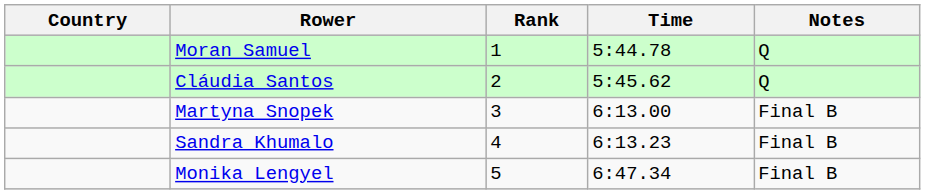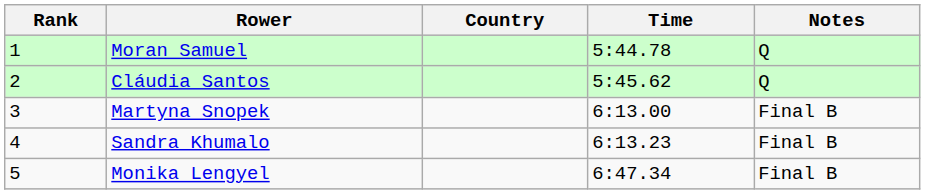 <table class="wikitable" width=50%>
 <tr>
+<th>Rank</th>
+<th>Rower</th>
 <th>Country</th>
-<th>Rower</th>
-<th>Rank</th>
 <th>Time</th>
 <th>Notes</th>
 </tr>
 <tr bgcolor=#ccffcc>
+<td>1</td>
+<td><a href='#'>Moran Samuel</a></td>
 <td></td>
-<td><a href='#'>Moran Samuel</a></td>
-<td>1</td>
 <td>5:44.78</td>
 <td>Q</td>
 </tr>
 <tr bgcolor=#ccffcc>
+<td>2</td>
+<td><a href='#'>Cláudia Santos</a></td>
 <td></td>
-<td><a href='#'>Cláudia Santos</a></td>
-<td>2</td>
 <td>5:45.62</td>
 <td>Q</td>
 </tr>
 <tr>
+<td>3</td>
+<td><a href='#'>Martyna Snopek</a></td>
 <td></td>
-<td><a href='#'>Martyna Snopek</a></td>
-<td>3</td>
 <td>6:13.00</td>
 <td>Final B</td>
 </tr>
 <tr>
+<td>4</td>
+<td><a href='#'>Sandra Khumalo</a></td>
 <td></td>
-<td><a href='#'>Sandra Khumalo</a></td>
-<td>4</td>
 <td>6:13.23</td>
 <td>Final B</td>
 </tr>
 <tr>
+<td>5</td>
+<td><a href='#'>Monika Lengyel</a></td>
 <td></td>
-<td><a href='#'>Monika Lengyel</a></td>
-<td>5</td>
 <td>6:47.34</td>
 <td>Final B</td>
 </tr>
 </table>
